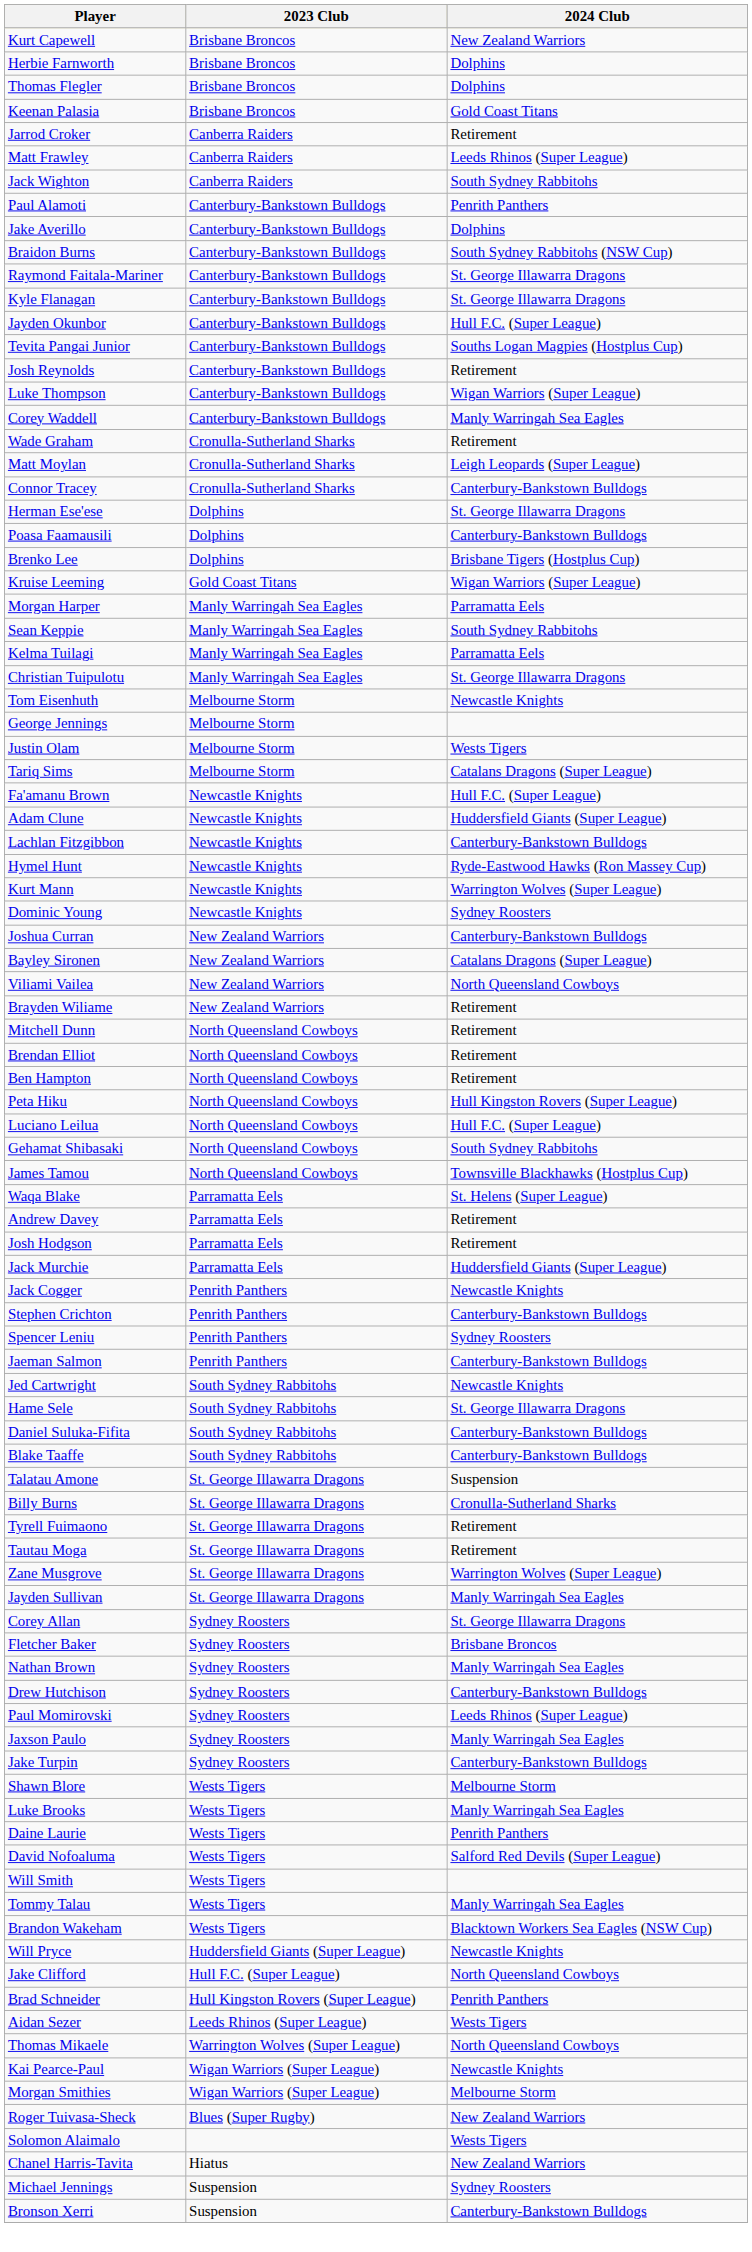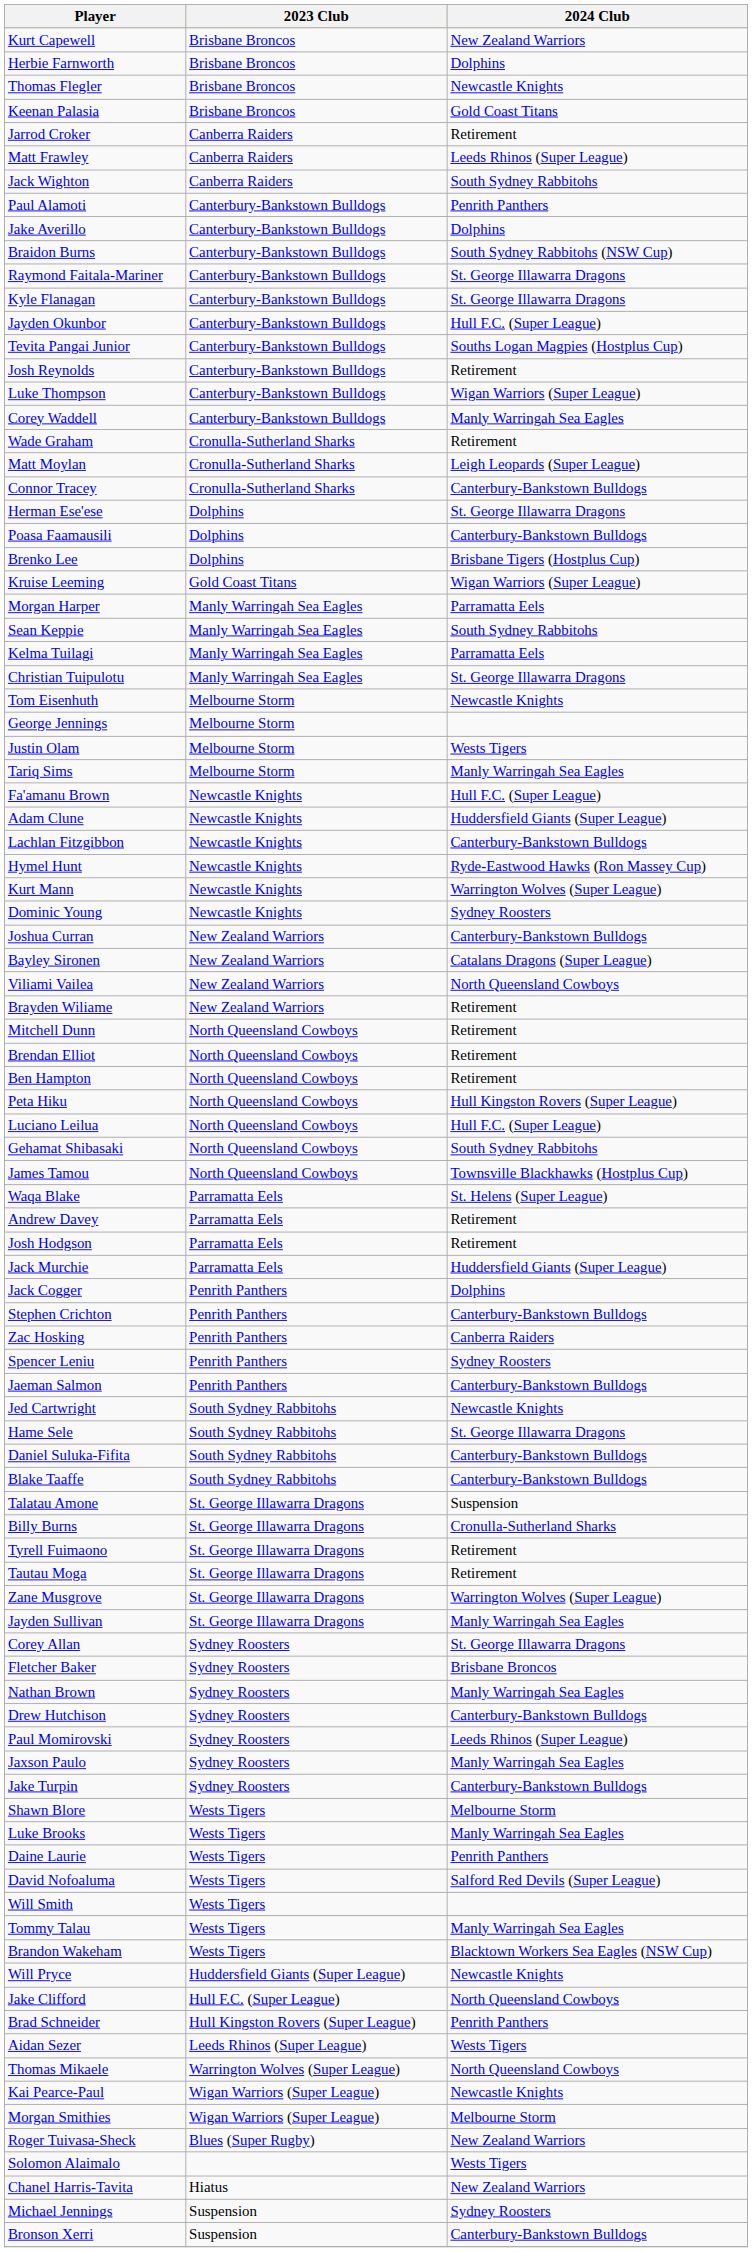 <table class="wikitable sortable" style="width:800px;">
 <tr bgcolor=#bdb76b>
 <th>Player</th>
 <th>2023 Club</th>
 <th>2024 Club</th>
 </tr>
 <tr>
 <td data-sort-value="Capewell, Kurt"><a href='#'>Kurt Capewell</a></td>
 <td><a href='#'>Brisbane Broncos</a></td>
 <td><a href='#'>New Zealand Warriors</a></td>
 </tr>
 <tr>
 <td data-sort-value="Farnworth, Herbie"><a href='#'>Herbie Farnworth</a></td>
 <td><a href='#'>Brisbane Broncos</a></td>
 <td><a href='#'>Dolphins</a></td>
 </tr>
 <tr>
 <td data-sort-value="Flegler, Thomas"><a href='#'>Thomas Flegler</a></td>
 <td><a href='#'>Brisbane Broncos</a></td>
-<td><a href='#'>Dolphins</a></td>
+<td><a href='#'>Newcastle Knights</a></td>
 </tr>
 <tr>
 <td data-sort-value="Palasia, Keenan"><a href='#'>Keenan Palasia</a></td>
 <td><a href='#'>Brisbane Broncos</a></td>
 <td><a href='#'>Gold Coast Titans</a></td>
 </tr>
 <tr>
 <td data-sort-value="Croker, Jarrod"><a href='#'>Jarrod Croker</a></td>
 <td><a href='#'>Canberra Raiders</a></td>
 <td>Retirement</td>
 </tr>
 <tr>
 <td data-sort-value="Frawley, Matt"><a href='#'>Matt Frawley</a></td>
 <td><a href='#'>Canberra Raiders</a></td>
 <td><a href='#'>Leeds Rhinos</a> (<a href='#'>Super League</a>)</td>
 </tr>
 <tr>
 <td data-sort-value="Wighton, Jack"><a href='#'>Jack Wighton</a></td>
 <td><a href='#'>Canberra Raiders</a></td>
 <td><a href='#'>South Sydney Rabbitohs</a></td>
 </tr>
 <tr>
 <td data-sort-value="Alamoti, Paul"><a href='#'>Paul Alamoti</a></td>
 <td><a href='#'>Canterbury-Bankstown Bulldogs</a></td>
 <td><a href='#'>Penrith Panthers</a></td>
 </tr>
 <tr>
 <td data-sort-value="Averillo, Jake"><a href='#'>Jake Averillo</a></td>
 <td><a href='#'>Canterbury-Bankstown Bulldogs</a></td>
 <td><a href='#'>Dolphins</a></td>
 </tr>
 <tr>
 <td data-sort-value="Burns, Braidon"><a href='#'>Braidon Burns</a></td>
 <td><a href='#'>Canterbury-Bankstown Bulldogs</a></td>
 <td><a href='#'>South Sydney Rabbitohs</a> (<a href='#'>NSW Cup</a>)</td>
 </tr>
 <tr>
 <td data-sort-value="Faitala-Mariner, Raymond"><a href='#'>Raymond Faitala-Mariner</a></td>
 <td><a href='#'>Canterbury-Bankstown Bulldogs</a></td>
 <td><a href='#'>St. George Illawarra Dragons</a></td>
 </tr>
 <tr>
 <td data-sort-value="Flanagan, Kyle"><a href='#'>Kyle Flanagan</a></td>
 <td><a href='#'>Canterbury-Bankstown Bulldogs</a></td>
 <td><a href='#'>St. George Illawarra Dragons</a></td>
 </tr>
 <tr>
 <td data-sort-value="Okunbor, Jayden"><a href='#'>Jayden Okunbor</a></td>
 <td><a href='#'>Canterbury-Bankstown Bulldogs</a></td>
 <td><a href='#'>Hull F.C.</a> (<a href='#'>Super League</a>)</td>
 </tr>
 <tr>
 <td data-sort-value="Pangai Junior, Tevita"><a href='#'>Tevita Pangai Junior</a></td>
 <td><a href='#'>Canterbury-Bankstown Bulldogs</a></td>
 <td><a href='#'>Souths Logan Magpies</a> (<a href='#'>Hostplus Cup</a>)</td>
 </tr>
 <tr>
 <td data-sort-value="Reynolds, Josh"><a href='#'>Josh Reynolds</a></td>
 <td><a href='#'>Canterbury-Bankstown Bulldogs</a></td>
 <td>Retirement</td>
 </tr>
 <tr>
 <td data-sort-value="Thompson, Luke"><a href='#'>Luke Thompson</a></td>
 <td><a href='#'>Canterbury-Bankstown Bulldogs</a></td>
 <td><a href='#'>Wigan Warriors</a> (<a href='#'>Super League</a>)</td>
 </tr>
 <tr>
 <td data-sort-value="Waddell, Corey"><a href='#'>Corey Waddell</a></td>
 <td><a href='#'>Canterbury-Bankstown Bulldogs</a></td>
 <td><a href='#'>Manly Warringah Sea Eagles</a></td>
 </tr>
 <tr>
 <td data-sort-value="Graham, Wade"><a href='#'>Wade Graham</a></td>
 <td><a href='#'>Cronulla-Sutherland Sharks</a></td>
 <td>Retirement</td>
 </tr>
 <tr>
 <td data-sort-value="Moylan, Matt"><a href='#'>Matt Moylan</a></td>
 <td><a href='#'>Cronulla-Sutherland Sharks</a></td>
 <td><a href='#'>Leigh Leopards</a> (<a href='#'>Super League</a>)</td>
 </tr>
 <tr>
 <td data-sort-value="Tracey, Connor"><a href='#'>Connor Tracey</a></td>
 <td><a href='#'>Cronulla-Sutherland Sharks</a></td>
 <td><a href='#'>Canterbury-Bankstown Bulldogs</a></td>
 </tr>
 <tr>
 <td data-sort-value="Ese'ese, Herman"><a href='#'>Herman Ese'ese</a></td>
 <td><a href='#'>Dolphins</a></td>
 <td><a href='#'>St. George Illawarra Dragons</a></td>
 </tr>
 <tr>
 <td data-sort-value="Faamausili, Poasa"><a href='#'>Poasa Faamausili</a></td>
 <td><a href='#'>Dolphins</a></td>
 <td><a href='#'>Canterbury-Bankstown Bulldogs</a></td>
 </tr>
 <tr>
 <td data-sort-value="Lee, Brenko"><a href='#'>Brenko Lee</a></td>
 <td><a href='#'>Dolphins</a></td>
 <td><a href='#'>Brisbane Tigers</a> (<a href='#'>Hostplus Cup</a>)</td>
 </tr>
 <tr>
 <td data-sort-value="Leeming, Kruise"><a href='#'>Kruise Leeming</a></td>
 <td><a href='#'>Gold Coast Titans</a></td>
 <td><a href='#'>Wigan Warriors</a> (<a href='#'>Super League</a>)</td>
 </tr>
 <tr>
 <td data-sort-value="Harper, Morgan"><a href='#'>Morgan Harper</a></td>
 <td><a href='#'>Manly Warringah Sea Eagles</a></td>
 <td><a href='#'>Parramatta Eels</a></td>
 </tr>
 <tr>
 <td data-sort-value="Keppie, Sean"><a href='#'>Sean Keppie</a></td>
 <td><a href='#'>Manly Warringah Sea Eagles</a></td>
 <td><a href='#'>South Sydney Rabbitohs</a></td>
 </tr>
 <tr>
 <td data-sort-value="Tuilagi, Kelma"><a href='#'>Kelma Tuilagi</a></td>
 <td><a href='#'>Manly Warringah Sea Eagles</a></td>
 <td><a href='#'>Parramatta Eels</a></td>
 </tr>
 <tr>
 <td data-sort-value="Tuipulotu, Christian"><a href='#'>Christian Tuipulotu</a></td>
 <td><a href='#'>Manly Warringah Sea Eagles</a></td>
 <td><a href='#'>St. George Illawarra Dragons</a></td>
 </tr>
 <tr>
 <td data-sort-value="Eisenhuth, Tom"><a href='#'>Tom Eisenhuth</a></td>
 <td><a href='#'>Melbourne Storm</a></td>
 <td><a href='#'>Newcastle Knights</a></td>
 </tr>
 <tr>
 <td data-sort-value="Jennings, George"><a href='#'>George Jennings</a></td>
 <td><a href='#'>Melbourne Storm</a></td>
 <td></td>
 </tr>
 <tr>
 <td data-sort-value="Olam, Justin"><a href='#'>Justin Olam</a></td>
 <td><a href='#'>Melbourne Storm</a></td>
 <td><a href='#'>Wests Tigers</a></td>
 </tr>
 <tr>
 <td data-sort-value="Sims, Tariq"><a href='#'>Tariq Sims</a></td>
 <td><a href='#'>Melbourne Storm</a></td>
-<td><a href='#'>Catalans Dragons</a> (<a href='#'>Super League</a>)</td>
+<td><a href='#'>Manly Warringah Sea Eagles</a></td>
 </tr>
 <tr>
 <td data-sort-value="Brown, Fa'amanu"><a href='#'>Fa'amanu Brown</a></td>
 <td><a href='#'>Newcastle Knights</a></td>
 <td><a href='#'>Hull F.C.</a> (<a href='#'>Super League</a>)</td>
 </tr>
 <tr>
 <td data-sort-value="Clune, Adam"><a href='#'>Adam Clune</a></td>
 <td><a href='#'>Newcastle Knights</a></td>
 <td><a href='#'>Huddersfield Giants</a> (<a href='#'>Super League</a>)</td>
 </tr>
 <tr>
 <td data-sort-value="Fitzgibbon, Lachlan"><a href='#'>Lachlan Fitzgibbon</a></td>
 <td><a href='#'>Newcastle Knights</a></td>
 <td><a href='#'>Canterbury-Bankstown Bulldogs</a></td>
 </tr>
 <tr>
 <td data-sort-value="Hunt, Hymel"><a href='#'>Hymel Hunt</a></td>
 <td><a href='#'>Newcastle Knights</a></td>
 <td><a href='#'>Ryde-Eastwood Hawks</a> (<a href='#'>Ron Massey Cup</a>)</td>
 </tr>
 <tr>
 <td data-sort-value="Mann, Kurt"><a href='#'>Kurt Mann</a></td>
 <td><a href='#'>Newcastle Knights</a></td>
 <td><a href='#'>Warrington Wolves</a> (<a href='#'>Super League</a>)</td>
 </tr>
 <tr>
 <td data-sort-value="Young, Dominic"><a href='#'>Dominic Young</a></td>
 <td><a href='#'>Newcastle Knights</a></td>
 <td><a href='#'>Sydney Roosters</a></td>
 </tr>
 <tr>
 <td data-sort-value="Curran, Joshua"><a href='#'>Joshua Curran</a></td>
 <td><a href='#'>New Zealand Warriors</a></td>
 <td><a href='#'>Canterbury-Bankstown Bulldogs</a></td>
 </tr>
 <tr>
 <td data-sort-value="Sironen, Bayley"><a href='#'>Bayley Sironen</a></td>
 <td><a href='#'>New Zealand Warriors</a></td>
 <td><a href='#'>Catalans Dragons</a> (<a href='#'>Super League</a>)</td>
 </tr>
 <tr>
 <td><a href='#'>Viliami Vailea</a></td>
 <td><a href='#'>New Zealand Warriors</a></td>
 <td><a href='#'>North Queensland Cowboys</a></td>
 </tr>
 <tr>
 <td data-sort-value="Wiliame, Brayden"><a href='#'>Brayden Wiliame</a></td>
 <td><a href='#'>New Zealand Warriors</a></td>
 <td>Retirement</td>
 </tr>
 <tr>
 <td data-sort-value="Dunn, Mitchell"><a href='#'>Mitchell Dunn</a></td>
 <td><a href='#'>North Queensland Cowboys</a></td>
 <td>Retirement</td>
 </tr>
 <tr>
 <td data-sort-value="Elliot, Brendan"><a href='#'>Brendan Elliot</a></td>
 <td><a href='#'>North Queensland Cowboys</a></td>
 <td>Retirement</td>
 </tr>
 <tr>
 <td data-sort-value="Hampton, Ben"><a href='#'>Ben Hampton</a></td>
 <td><a href='#'>North Queensland Cowboys</a></td>
 <td>Retirement</td>
 </tr>
 <tr>
 <td data-sort-value="Hiku, Peta"><a href='#'>Peta Hiku</a></td>
 <td><a href='#'>North Queensland Cowboys</a></td>
 <td><a href='#'>Hull Kingston Rovers</a> (<a href='#'>Super League</a>)</td>
 </tr>
 <tr>
 <td data-sort-value="Leilua, Luciano"><a href='#'>Luciano Leilua</a></td>
 <td><a href='#'>North Queensland Cowboys</a></td>
 <td><a href='#'>Hull F.C.</a> (<a href='#'>Super League</a>)</td>
 </tr>
 <tr>
 <td data-sort-value="Shibasaki, Gehamat"><a href='#'>Gehamat Shibasaki</a></td>
 <td><a href='#'>North Queensland Cowboys</a></td>
 <td><a href='#'>South Sydney Rabbitohs</a></td>
 </tr>
 <tr>
 <td data-sort-value="Tamou, James"><a href='#'>James Tamou</a></td>
 <td><a href='#'>North Queensland Cowboys</a></td>
 <td><a href='#'>Townsville Blackhawks</a> (<a href='#'>Hostplus Cup</a>)</td>
 </tr>
 <tr>
 <td data-sort-value="Blake, Waqa"><a href='#'>Waqa Blake</a></td>
 <td><a href='#'>Parramatta Eels</a></td>
 <td><a href='#'>St. Helens</a> (<a href='#'>Super League</a>)</td>
 </tr>
 <tr>
 <td data-sort-value="Davey, Andrew"><a href='#'>Andrew Davey</a></td>
 <td><a href='#'>Parramatta Eels</a></td>
 <td>Retirement</td>
 </tr>
 <tr>
 <td data-sort-value="Hodgson, Josh"><a href='#'>Josh Hodgson</a></td>
 <td><a href='#'>Parramatta Eels</a></td>
 <td>Retirement</td>
 </tr>
 <tr>
 <td data-sort-value="Murchie, Jack"><a href='#'>Jack Murchie</a></td>
 <td><a href='#'>Parramatta Eels</a></td>
 <td><a href='#'>Huddersfield Giants</a> (<a href='#'>Super League</a>)</td>
 </tr>
 <tr>
 <td data-sort-value="Cogger, Jack"><a href='#'>Jack Cogger</a></td>
 <td><a href='#'>Penrith Panthers</a></td>
-<td><a href='#'>Newcastle Knights</a></td>
+<td><a href='#'>Dolphins</a></td>
 </tr>
 <tr>
 <td data-sort-value="Crichton, Stephen"><a href='#'>Stephen Crichton</a></td>
 <td><a href='#'>Penrith Panthers</a></td>
 <td><a href='#'>Canterbury-Bankstown Bulldogs</a></td>
+</tr>
+<tr>
+<td data-sort-value="Hosking, Zac"><a href='#'>Zac Hosking</a></td>
+<td><a href='#'>Penrith Panthers</a></td>
+<td><a href='#'>Canberra Raiders</a></td>
 </tr>
 <tr>
 <td data-sort-value="Leniu, Spencer"><a href='#'>Spencer Leniu</a></td>
 <td><a href='#'>Penrith Panthers</a></td>
 <td><a href='#'>Sydney Roosters</a></td>
 </tr>
 <tr>
 <td data-sort-value="Salmon, Jaeman"><a href='#'>Jaeman Salmon</a></td>
 <td><a href='#'>Penrith Panthers</a></td>
 <td><a href='#'>Canterbury-Bankstown Bulldogs</a></td>
 </tr>
 <tr>
 <td data-sort-value="Cartwright, Jed"><a href='#'>Jed Cartwright</a></td>
 <td><a href='#'>South Sydney Rabbitohs</a></td>
 <td><a href='#'>Newcastle Knights</a></td>
 </tr>
 <tr>
 <td data-sort-value="Sele, Hame"><a href='#'>Hame Sele</a></td>
 <td><a href='#'>South Sydney Rabbitohs</a></td>
 <td><a href='#'>St. George Illawarra Dragons</a></td>
 </tr>
 <tr>
 <td data-sort-value="Suluka-Fifita, Daniel"><a href='#'>Daniel Suluka-Fifita</a></td>
 <td><a href='#'>South Sydney Rabbitohs</a></td>
 <td><a href='#'>Canterbury-Bankstown Bulldogs</a></td>
 </tr>
 <tr>
 <td data-sort-value="Taaffe, Blake"><a href='#'>Blake Taaffe</a></td>
 <td><a href='#'>South Sydney Rabbitohs</a></td>
 <td><a href='#'>Canterbury-Bankstown Bulldogs</a></td>
 </tr>
 <tr>
 <td data-sort-value="Amone, Talatau"><a href='#'>Talatau Amone</a></td>
 <td><a href='#'>St. George Illawarra Dragons</a></td>
 <td>Suspension</td>
 </tr>
 <tr>
 <td data-sort-value="Burns, Billy"><a href='#'>Billy Burns</a></td>
 <td><a href='#'>St. George Illawarra Dragons</a></td>
 <td><a href='#'>Cronulla-Sutherland Sharks</a></td>
 </tr>
 <tr>
 <td data-sort-value="Fuimaono, Tyrell"><a href='#'>Tyrell Fuimaono</a></td>
 <td><a href='#'>St. George Illawarra Dragons</a></td>
 <td>Retirement</td>
 </tr>
 <tr>
 <td data-sort-value="Moga, Tautau"><a href='#'>Tautau Moga</a></td>
 <td><a href='#'>St. George Illawarra Dragons</a></td>
 <td>Retirement</td>
 </tr>
 <tr>
 <td data-sort-value="Musgrove, Zane"><a href='#'>Zane Musgrove</a></td>
 <td><a href='#'>St. George Illawarra Dragons</a></td>
 <td><a href='#'>Warrington Wolves</a> (<a href='#'>Super League</a>)</td>
 </tr>
 <tr>
 <td data-sort-value="Sullivan, Jayden"><a href='#'>Jayden Sullivan</a></td>
 <td><a href='#'>St. George Illawarra Dragons</a></td>
 <td><a href='#'>Manly Warringah Sea Eagles</a></td>
 </tr>
 <tr>
 <td data-sort-value="Allan, Corey"><a href='#'>Corey Allan</a></td>
 <td><a href='#'>Sydney Roosters</a></td>
 <td><a href='#'>St. George Illawarra Dragons</a></td>
 </tr>
 <tr>
 <td data-sort-value="Baker, Fletcher"><a href='#'>Fletcher Baker</a></td>
 <td><a href='#'>Sydney Roosters</a></td>
 <td><a href='#'>Brisbane Broncos</a></td>
 </tr>
 <tr>
 <td data-sort-value="Brown, Nathan"><a href='#'>Nathan Brown</a></td>
 <td><a href='#'>Sydney Roosters</a></td>
 <td><a href='#'>Manly Warringah Sea Eagles</a></td>
 </tr>
 <tr>
 <td data-sort-value="Hutchison, Drew"><a href='#'>Drew Hutchison</a></td>
 <td><a href='#'>Sydney Roosters</a></td>
 <td><a href='#'>Canterbury-Bankstown Bulldogs</a></td>
 </tr>
 <tr>
 <td data-sort-value="Momirovski, Paul"><a href='#'>Paul Momirovski</a></td>
 <td><a href='#'>Sydney Roosters</a></td>
 <td><a href='#'>Leeds Rhinos</a> (<a href='#'>Super League</a>)</td>
 </tr>
 <tr>
 <td data-sort-value="Paulo, Jaxson"><a href='#'>Jaxson Paulo</a></td>
 <td><a href='#'>Sydney Roosters</a></td>
 <td><a href='#'>Manly Warringah Sea Eagles</a></td>
 </tr>
 <tr>
 <td data-sort-value="Turpin, Jake"><a href='#'>Jake Turpin</a></td>
 <td><a href='#'>Sydney Roosters</a></td>
 <td><a href='#'>Canterbury-Bankstown Bulldogs</a></td>
 </tr>
 <tr>
 <td data-sort-value="Blore, Shawn"><a href='#'>Shawn Blore</a></td>
 <td><a href='#'>Wests Tigers</a></td>
 <td><a href='#'>Melbourne Storm</a></td>
 </tr>
 <tr>
 <td data-sort-value="Brooks, Luke"><a href='#'>Luke Brooks</a></td>
 <td><a href='#'>Wests Tigers</a></td>
 <td><a href='#'>Manly Warringah Sea Eagles</a></td>
 </tr>
 <tr>
 <td data-sort-value="Laurie, Daine"><a href='#'>Daine Laurie</a></td>
 <td><a href='#'>Wests Tigers</a></td>
 <td><a href='#'>Penrith Panthers</a></td>
 </tr>
 <tr>
 <td data-sort-value="Nofoaluma, David"><a href='#'>David Nofoaluma</a></td>
 <td><a href='#'>Wests Tigers</a></td>
 <td><a href='#'>Salford Red Devils</a> (<a href='#'>Super League</a>)</td>
 </tr>
 <tr>
 <td data-sort-value="Smith, Will"><a href='#'>Will Smith</a></td>
 <td><a href='#'>Wests Tigers</a></td>
 <td></td>
 </tr>
 <tr>
 <td data-sort-value="Talau, Tommy"><a href='#'>Tommy Talau</a></td>
 <td><a href='#'>Wests Tigers</a></td>
 <td><a href='#'>Manly Warringah Sea Eagles</a></td>
 </tr>
 <tr>
 <td data-sort-value="Wakeham, Brandon"><a href='#'>Brandon Wakeham</a></td>
 <td><a href='#'>Wests Tigers</a></td>
 <td><a href='#'>Blacktown Workers Sea Eagles</a> (<a href='#'>NSW Cup</a>)</td>
 </tr>
 <tr>
 <td data-sort-value="Pryce, Will"><a href='#'>Will Pryce</a></td>
 <td><a href='#'>Huddersfield Giants</a> (<a href='#'>Super League</a>)</td>
 <td><a href='#'>Newcastle Knights</a></td>
 </tr>
 <tr>
 <td data-sort-value="Clifford, Jake"><a href='#'>Jake Clifford</a></td>
 <td><a href='#'>Hull F.C.</a> (<a href='#'>Super League</a>)</td>
 <td><a href='#'>North Queensland Cowboys</a></td>
 </tr>
 <tr>
 <td data-sort-value="Schneider, Brad"><a href='#'>Brad Schneider</a></td>
 <td><a href='#'>Hull Kingston Rovers</a> (<a href='#'>Super League</a>)</td>
 <td><a href='#'>Penrith Panthers</a></td>
 </tr>
 <tr>
 <td data-sort-value="Sezer, Aidan"><a href='#'>Aidan Sezer</a></td>
 <td><a href='#'>Leeds Rhinos</a> (<a href='#'>Super League</a>)</td>
 <td><a href='#'>Wests Tigers</a></td>
 </tr>
 <tr>
 <td data-sort-value="Mikaele, Thomas"><a href='#'>Thomas Mikaele</a></td>
 <td><a href='#'>Warrington Wolves</a> (<a href='#'>Super League</a>)</td>
 <td><a href='#'>North Queensland Cowboys</a></td>
 </tr>
 <tr>
 <td data-sort-value="Pearce-Paul, Kai"><a href='#'>Kai Pearce-Paul</a></td>
 <td><a href='#'>Wigan Warriors</a> (<a href='#'>Super League</a>)</td>
 <td><a href='#'>Newcastle Knights</a></td>
 </tr>
 <tr>
 <td data-sort-value="Smithies, Morgan"><a href='#'>Morgan Smithies</a></td>
 <td><a href='#'>Wigan Warriors</a> (<a href='#'>Super League</a>)</td>
 <td><a href='#'>Melbourne Storm</a></td>
 </tr>
 <tr>
 <td data-sort-value="Tuivasa-Sheck, Roger"><a href='#'>Roger Tuivasa-Sheck</a></td>
 <td><a href='#'>Blues</a> (<a href='#'>Super Rugby</a>)</td>
 <td><a href='#'>New Zealand Warriors</a></td>
 </tr>
 <tr>
 <td data-sort-value="Alaimalo, Solomon"><a href='#'>Solomon Alaimalo</a></td>
 <td></td>
 <td><a href='#'>Wests Tigers</a></td>
 </tr>
 <tr>
 <td data-sort-value="Harris-Tavita, Chanel"><a href='#'>Chanel Harris-Tavita</a></td>
 <td>Hiatus</td>
 <td><a href='#'>New Zealand Warriors</a></td>
 </tr>
 <tr>
 <td data-sort-value="Jennings, Michael"><a href='#'>Michael Jennings</a></td>
 <td>Suspension</td>
 <td><a href='#'>Sydney Roosters</a></td>
 </tr>
 <tr>
 <td data-sort-value="Xerri, Bronson"><a href='#'>Bronson Xerri</a></td>
 <td>Suspension</td>
 <td><a href='#'>Canterbury-Bankstown Bulldogs</a></td>
 </tr>
 <tr>
 </tr>
 </table>
